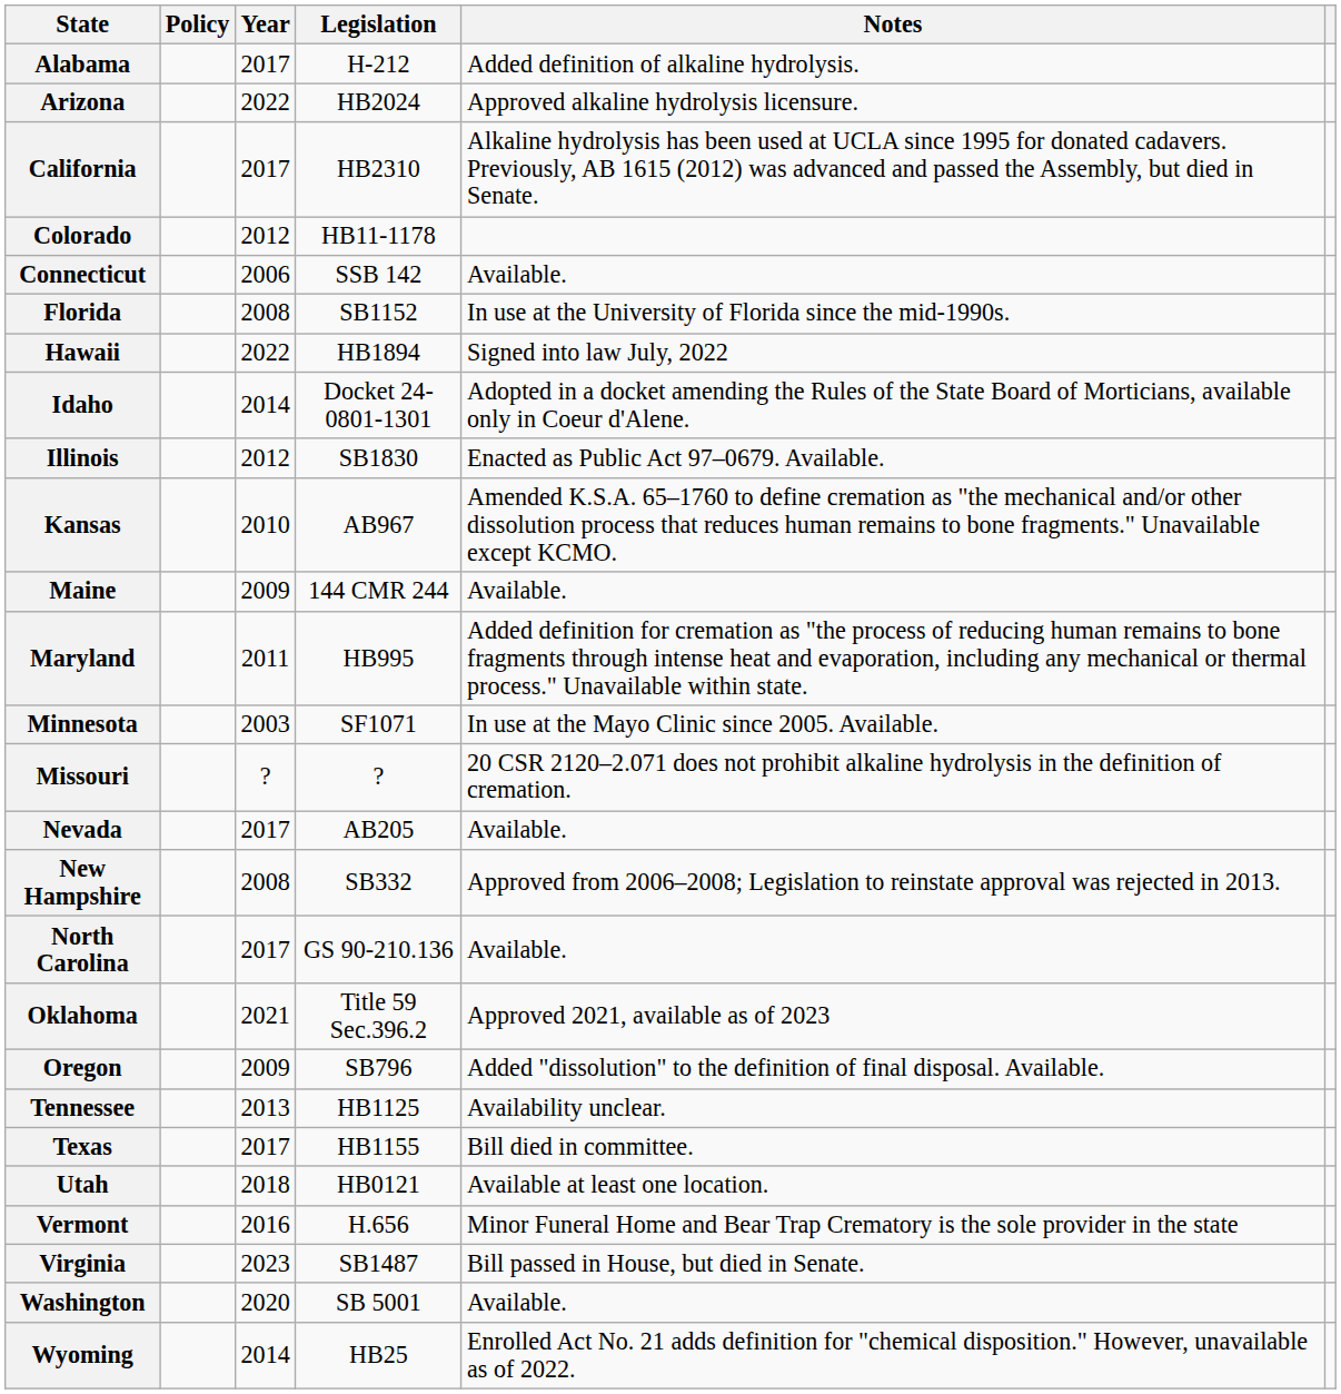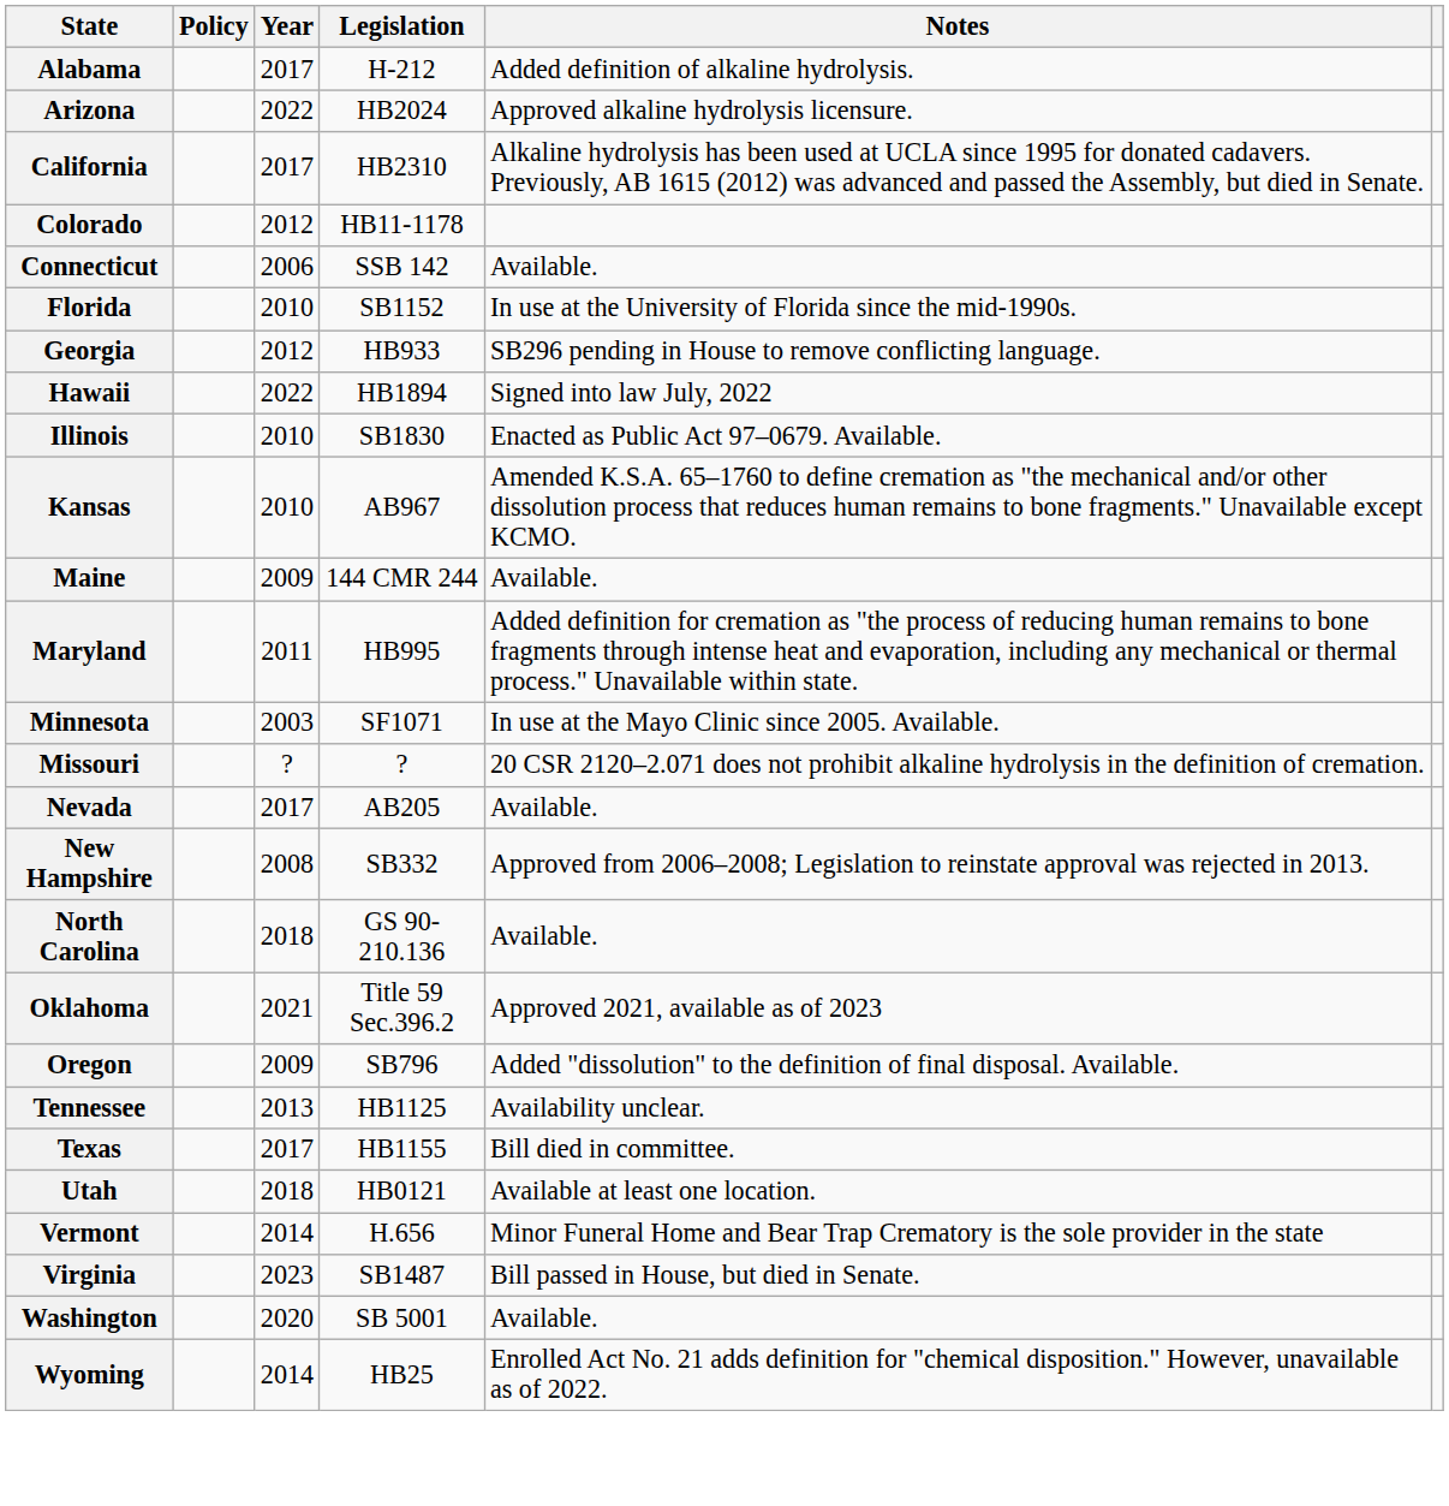 <table class="wikitable sortable" style="text-align:center">
 <tr>
 <th>State</th>
 <th>Policy</th>
 <th>Year</th>
 <th>Legislation</th>
 <th class="unsortable">Notes</th>
 <th class="unsortable"></th>
 </tr>
 <tr>
 <th>Alabama</th>
 <td></td>
 <td>2017</td>
 <td>H-212</td>
 <td style="text-align:left;">Added definition of alkaline hydrolysis.</td>
 <td></td>
 </tr>
 <tr>
 <th>Arizona</th>
 <td></td>
 <td>2022</td>
 <td>HB2024</td>
 <td style="text-align:left;">Approved alkaline hydrolysis licensure.</td>
 <td></td>
 </tr>
 <tr>
 <th>California</th>
 <td></td>
 <td>2017</td>
 <td>HB2310</td>
 <td style="text-align:left;">Alkaline hydrolysis has been used at UCLA since 1995 for donated cadavers. Previously, AB 1615 (2012) was advanced and passed the Assembly, but died in Senate.</td>
 <td></td>
 </tr>
 <tr>
 <th>Colorado</th>
 <td></td>
 <td>2012</td>
 <td>HB11-1178</td>
 <td style="text-align:left;"></td>
 <td></td>
 </tr>
 <tr>
 <th>Connecticut</th>
 <td></td>
 <td>2006</td>
 <td>SSB 142</td>
 <td style="text-align:left;">Available.</td>
 <td></td>
 </tr>
 <tr>
 <th>Florida</th>
 <td></td>
-<td>2008</td>
+<td>2010</td>
 <td>SB1152</td>
 <td style="text-align:left;">In use at the University of Florida since the mid-1990s.</td>
+<td></td>
+</tr>
+<tr>
+<th>Georgia</th>
+<td></td>
+<td>2012</td>
+<td>HB933</td>
+<td style="text-align:left;">SB296 pending in House to remove conflicting language.</td>
 <td></td>
 </tr>
 <tr>
 <th>Hawaii</th>
 <td></td>
 <td>2022</td>
 <td>HB1894</td>
 <td style="text-align:left;">Signed into law July, 2022</td>
 <td></td>
 </tr>
 <tr>
-<th>Idaho</th>
-<td></td>
-<td>2014</td>
-<td>Docket 24-0801-1301</td>
-<td style="text-align:left;">Adopted in a docket amending the Rules of the State Board of Morticians, available only in Coeur d'Alene.</td>
-<td></td>
-</tr>
-<tr>
 <th>Illinois</th>
 <td></td>
-<td>2012</td>
+<td>2010</td>
 <td>SB1830</td>
 <td style="text-align:left;">Enacted as Public Act 97–0679. Available.</td>
 <td></td>
 </tr>
 <tr>
 <th>Kansas</th>
 <td></td>
 <td>2010</td>
 <td>AB967</td>
 <td style="text-align:left;">Amended K.S.A. 65–1760 to define cremation as "the mechanical and/or other dissolution process that reduces human remains to bone fragments." Unavailable except KCMO.</td>
 <td></td>
 </tr>
 <tr>
 <th>Maine</th>
 <td></td>
 <td>2009</td>
 <td>144 CMR 244</td>
 <td style="text-align:left;">Available.</td>
 <td></td>
 </tr>
 <tr>
 <th>Maryland</th>
 <td></td>
 <td>2011</td>
 <td>HB995</td>
 <td style="text-align:left;">Added definition for cremation as "the process of reducing human remains to bone fragments through intense heat and evaporation, including any mechanical or thermal process." Unavailable within state.</td>
 <td></td>
 </tr>
 <tr>
 <th>Minnesota</th>
 <td></td>
 <td>2003</td>
 <td>SF1071</td>
 <td style="text-align:left;">In use at the Mayo Clinic since 2005. Available.</td>
 <td></td>
 </tr>
 <tr>
 <th>Missouri</th>
 <td></td>
 <td>?</td>
 <td>?</td>
 <td style="text-align:left;">20 CSR 2120–2.071 does not prohibit alkaline hydrolysis in the definition of cremation.</td>
 <td></td>
 </tr>
 <tr>
 <th>Nevada</th>
 <td></td>
 <td>2017</td>
 <td>AB205</td>
 <td style="text-align:left;">Available.</td>
 <td></td>
 </tr>
 <tr>
 <th>New Hampshire</th>
 <td></td>
 <td>2008</td>
 <td>SB332</td>
 <td style="text-align:left;">Approved from 2006–2008; Legislation to reinstate approval was rejected in 2013.</td>
 <td></td>
 </tr>
 <tr>
 <th>North Carolina</th>
 <td></td>
-<td>2017</td>
+<td>2018</td>
 <td>GS 90-210.136</td>
 <td style="text-align:left;">Available.</td>
 <td></td>
 </tr>
 <tr>
 <th>Oklahoma</th>
 <td></td>
 <td>2021</td>
 <td>Title 59 Sec.396.2</td>
 <td style="text-align:left;">Approved 2021, available as of 2023</td>
 <td></td>
 </tr>
 <tr>
 <th>Oregon</th>
 <td></td>
 <td>2009</td>
 <td>SB796</td>
 <td style="text-align:left;">Added "dissolution" to the definition of final disposal. Available.</td>
 <td></td>
 </tr>
 <tr>
 <th>Tennessee</th>
 <td></td>
 <td>2013</td>
 <td>HB1125</td>
 <td style="text-align:left;">Availability unclear.</td>
 <td></td>
 </tr>
 <tr>
 <th>Texas</th>
 <td></td>
 <td>2017</td>
 <td>HB1155</td>
 <td style="text-align:left;">Bill died in committee.</td>
 <td></td>
 </tr>
 <tr>
 <th>Utah</th>
 <td></td>
 <td>2018</td>
 <td>HB0121</td>
 <td style="text-align:left;">Available at least one location.</td>
 <td></td>
 </tr>
 <tr>
 <th>Vermont</th>
 <td></td>
-<td>2016</td>
+<td>2014</td>
 <td>H.656</td>
 <td style="text-align:left;">Minor Funeral Home and Bear Trap Crematory is the sole provider in the state</td>
 <td></td>
 </tr>
 <tr>
 <th>Virginia</th>
 <td></td>
 <td>2023</td>
 <td>SB1487</td>
 <td style="text-align:left;">Bill passed in House, but died in Senate.</td>
 <td></td>
 </tr>
 <tr>
 <th>Washington</th>
 <td></td>
 <td>2020</td>
 <td>SB 5001</td>
 <td style="text-align:left;">Available.</td>
 <td></td>
 </tr>
 <tr>
 <th>Wyoming</th>
 <td></td>
 <td>2014</td>
 <td>HB25</td>
 <td style="text-align:left;">Enrolled Act No. 21 adds definition for "chemical disposition." However, unavailable as of 2022.</td>
 <td></td>
 </tr>
 </table>
